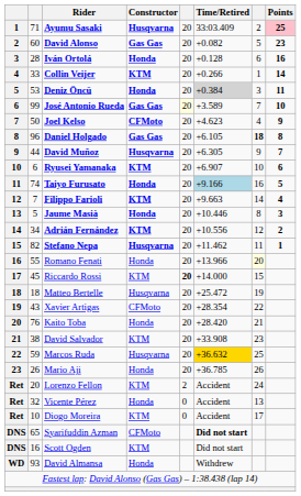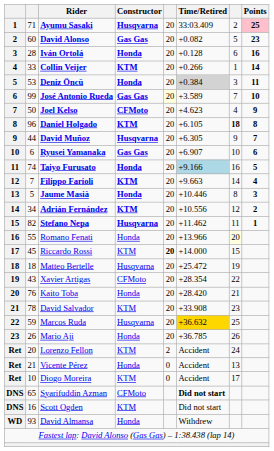 <table class="wikitable sortable" style="font-size: 85%;">
 <tr>
 <th scope="col"></th>
 <th scope="col"></th>
 <th scope="col">Rider</th>
 <th scope="col">Constructor</th>
 <th scope="col" class="unsortable"></th>
 <th scope="col" class="unsortable">Time/Retired</th>
 <th scope="col"></th>
 <th scope="col">Points</th>
 </tr>
 <tr>
 <th scope="row">1</th>
 <td align="center">71</td>
 <td data-sort-value="sas"> <strong><a href='#'>Ayumu Sasaki</a></strong></td>
 <td><strong><a href='#'>Husqvarna</a></strong></td>
 <td>20</td>
 <td>33:03.409</td>
 <td align="center">2</td>
 <td align="center" style="background: pink;"><strong>25</strong></td>
 </tr>
 <tr>
 <th scope="row">2</th>
 <td align="center">60</td>
 <td data-sort-value="alo"> <strong><a href='#'>David Alonso</a></strong></td>
 <td><strong><a href='#'>Gas Gas</a></strong></td>
 <td>20</td>
 <td>+0.082</td>
 <td align="center">5</td>
 <td align="center"><strong>23</strong></td>
 </tr>
 <tr>
 <th scope="row">3</th>
 <td align="center">28</td>
 <td data-sort-value="ort"> <strong><a href='#'>Iván Ortolá</a></strong></td>
 <td><strong><a href='#'>Honda</a></strong></td>
 <td>20</td>
 <td>+0.128</td>
 <td align="center">6</td>
 <td align="center"><strong>16</strong></td>
 </tr>
 <tr>
 <th scope="row">4</th>
 <td align="center">33</td>
 <td data-sort-value="vei"> <strong><a href='#'>Collin Veijer</a></strong></td>
 <td><strong><a href='#'>KTM</a></strong></td>
 <td>20</td>
 <td>+0.266</td>
 <td align="center">1</td>
 <td align="center"><strong>14</strong></td>
 </tr>
 <tr>
 <th scope="row">5</th>
 <td align="center">53</td>
 <td data-sort-value="onc"> <strong><a href='#'>Deniz Öncü</a></strong></td>
 <td><strong><a href='#'>Honda</a></strong></td>
 <td>20</td>
 <td style="background: lightgrey;">+0.384</td>
 <td align="center">3</td>
 <td align="center"><strong>11</strong></td>
 </tr>
 <tr>
 <th scope="row">6</th>
 <td align="center">99</td>
 <td data-sort-value="rue"> <strong><a href='#'>José Antonio Rueda</a></strong></td>
 <td><strong><a href='#'>Gas Gas</a></strong></td>
 <td style="background: lightyellow;">20</td>
 <td>+3.589</td>
 <td align="center">7</td>
 <td align="center"><strong>10</strong></td>
 </tr>
 <tr>
 <th scope="row">7</th>
 <td align="center">50</td>
 <td data-sort-value="kel"> <strong><a href='#'>Joel Kelso</a></strong></td>
 <td><strong><a href='#'>CFMoto</a></strong></td>
 <td>20</td>
 <td>+4.623</td>
 <td align="center">4</td>
 <td align="center"><strong>9</strong></td>
 </tr>
 <tr>
 <th scope="row">8</th>
 <td align="center">96</td>
 <td data-sort-value="hol"> <strong><a href='#'>Daniel Holgado</a></strong></td>
-<td><strong><a href='#'>Gas Gas</a></strong></td>
+<td><strong><a href='#'>KTM</a></strong></td>
 <td>20</td>
 <td>+6.105</td>
 <td align="center"><strong>18</strong></td>
 <td align="center"><strong>8</strong></td>
 </tr>
 <tr>
 <th scope="row">9</th>
 <td align="center">44</td>
 <td data-sort-value="mun"> <strong><a href='#'>David Muñoz</a></strong></td>
 <td><strong><a href='#'>Husqvarna</a></strong></td>
 <td>20</td>
 <td>+6.305</td>
 <td align="center">9</td>
 <td align="center"><strong>7</strong></td>
 </tr>
 <tr>
 <th scope="row">10</th>
 <td align="center">6</td>
 <td data-sort-value="yam"> <strong><a href='#'>Ryusei Yamanaka</a></strong></td>
-<td><strong><a href='#'>KTM</a></strong></td>
+<td><strong><a href='#'>Gas Gas</a></strong></td>
 <td>20</td>
 <td>+6.907</td>
 <td align="center">10</td>
 <td align="center"><strong>6</strong></td>
 </tr>
 <tr>
 <th scope="row">11</th>
 <td align="center">74</td>
 <td data-sort-value="fur"> <strong><a href='#'>Taiyo Furusato</a></strong></td>
 <td><strong><a href='#'>Honda</a></strong></td>
 <td>20</td>
 <td style="background: lightblue;">+9.166</td>
 <td align="center">16</td>
 <td align="center"><strong>5</strong></td>
 </tr>
 <tr>
 <th scope="row">12</th>
 <td align="center">7</td>
 <td data-sort-value="far"> <strong><a href='#'>Filippo Farioli</a></strong></td>
 <td><strong><a href='#'>KTM</a></strong></td>
 <td>20</td>
 <td>+9.663</td>
 <td align="center">14</td>
 <td align="center"><strong>4</strong></td>
 </tr>
 <tr>
 <th scope="row">13</th>
 <td align="center">5</td>
 <td data-sort-value="mas"> <strong><a href='#'>Jaume Masià</a></strong></td>
 <td><strong><a href='#'>Honda</a></strong></td>
 <td>20</td>
 <td>+10.446</td>
 <td align="center">8</td>
 <td align="center"><strong>3</strong></td>
 </tr>
 <tr>
 <th scope="row">14</th>
 <td align="center">34</td>
 <td data-sort-value="fer"> <strong><a href='#'>Adrián Fernández</a></strong></td>
 <td><strong><a href='#'>KTM</a></strong></td>
 <td>20</td>
 <td>+10.556</td>
 <td align="center">12</td>
 <td align="center"><strong>2</strong></td>
 </tr>
 <tr>
 <th scope="row">15</th>
 <td align="center">82</td>
 <td data-sort-value="nep"> <strong><a href='#'>Stefano Nepa</a></strong></td>
 <td><strong><a href='#'>Husqvarna</a></strong></td>
 <td>20</td>
 <td>+11.462</td>
 <td align="center">11</td>
 <td align="center"><strong>1</strong></td>
 </tr>
 <tr>
 <th scope="row">16</th>
 <td align="center">55</td>
 <td data-sort-value="fen"> <a href='#'>Romano Fenati</a></td>
 <td><a href='#'>Honda</a></td>
 <td>20</td>
 <td>+13.966</td>
 <td align="center" style="background: lightyellow;">20</td>
 <td align="center"></td>
 </tr>
 <tr>
 <th scope="row">17</th>
 <td align="center">45</td>
 <td data-sort-value="ros"> <a href='#'>Riccardo Rossi</a></td>
 <td><a href='#'>KTM</a></td>
 <td><strong>20</strong></td>
 <td>+14.000</td>
 <td align="center">15</td>
 <td align="center"></td>
 </tr>
 <tr>
 <th scope="row">18</th>
 <td align="center">18</td>
 <td data-sort-value="ber"> <a href='#'>Matteo Bertelle</a></td>
 <td><a href='#'>Husqvarna</a></td>
 <td>20</td>
 <td>+25.472</td>
 <td align="center">19</td>
 <td align="center"></td>
 </tr>
 <tr>
 <th scope="row">19</th>
 <td align="center">43</td>
 <td data-sort-value="art"> <a href='#'>Xavier Artigas</a></td>
 <td><a href='#'>CFMoto</a></td>
 <td>20</td>
 <td>+28.354</td>
 <td align="center">22</td>
 <td align="center"></td>
 </tr>
 <tr>
 <th scope="row">20</th>
 <td align="center">76</td>
 <td data-sort-value="tob"> <a href='#'>Kaito Toba</a></td>
 <td><a href='#'>Honda</a></td>
 <td>20</td>
 <td>+28.420</td>
 <td align="center">21</td>
 <td align="center"></td>
 </tr>
 <tr>
 <th scope="row">21</th>
-<td align="center">38</td>
+<td align="center">78</td>
 <td data-sort-value="sal"> <a href='#'>David Salvador</a></td>
 <td><a href='#'>KTM</a></td>
 <td>20</td>
 <td>+33.908</td>
 <td align="center">23</td>
 <td align="center"></td>
 </tr>
 <tr>
 <th scope="row">22</th>
 <td align="center">59</td>
 <td data-sort-value="rud"> <a href='#'>Marcos Ruda</a></td>
 <td><a href='#'>Husqvarna</a></td>
 <td>20</td>
 <td style="background: gold;">+36.632</td>
 <td align="center">25</td>
 <td></td>
 </tr>
 <tr>
 <th scope="row">23</th>
 <td align="center">26</td>
 <td data-sort-value="aji"> <a href='#'>Mario Aji</a></td>
 <td><a href='#'>Honda</a></td>
 <td>20</td>
 <td>+36.785</td>
 <td align="center">26</td>
 <td align="center"></td>
 </tr>
 <tr>
 <th scope="row">Ret</th>
 <td align="center">20</td>
 <td data-sort-value="fel"> <a href='#'>Lorenzo Fellon</a></td>
 <td><a href='#'>KTM</a></td>
 <td>2</td>
 <td>Accident</td>
 <td align="center">24</td>
 <td align="center"></td>
 </tr>
 <tr>
 <th scope="row">Ret</th>
-<td align="center">32</td>
+<td align="center">21</td>
 <td data-sort-value="per"> <a href='#'>Vicente Pérez</a></td>
 <td><a href='#'>Honda</a></td>
 <td>0</td>
 <td>Accident</td>
 <td align="center">13</td>
 <td align="center"></td>
 </tr>
 <tr>
 <th scope="row">Ret</th>
 <td align="center">10</td>
 <td data-sort-value="mor"> <a href='#'>Diogo Moreira</a></td>
 <td><a href='#'>KTM</a></td>
 <td>0</td>
 <td>Accident</td>
 <td align="center">17</td>
 <td align="center"></td>
 </tr>
 <tr>
 <th scope="row">DNS</th>
 <td align="center">65</td>
 <td data-sort-value="sya"> <a href='#'>Syarifuddin Azman</a></td>
 <td><a href='#'>CFMoto</a></td>
 <td></td>
 <td><strong>Did not start</strong></td>
 <td align="center"></td>
 <td align="center"></td>
 </tr>
 <tr>
 <th scope="row">DNS</th>
 <td align="center">16</td>
 <td data-sort-value="ogd"> <a href='#'>Scott Ogden</a></td>
 <td><a href='#'>KTM</a></td>
 <td></td>
 <td>Did not start</td>
 <td align="center"></td>
 <td align="center"></td>
 </tr>
 <tr>
 <th scope="row">WD</th>
 <td align="center">93</td>
 <td data-sort-value="alm"> <a href='#'>David Almansa</a></td>
 <td><a href='#'>Honda</a></td>
 <td></td>
 <td>Withdrew</td>
 <td align="center"></td>
 <td align="center"></td>
 </tr>
 <tr class="sortbottom">
 <td colspan="8" style="text-align:center"><em><a href='#'>Fastest lap</a>:  <a href='#'>David Alonso</a> (<a href='#'>Gas Gas</a>) – 1:38.438 (lap 14)</em></td>
 </tr>
 <tr>
 <th colspan=8></th>
 </tr>
 </table>
